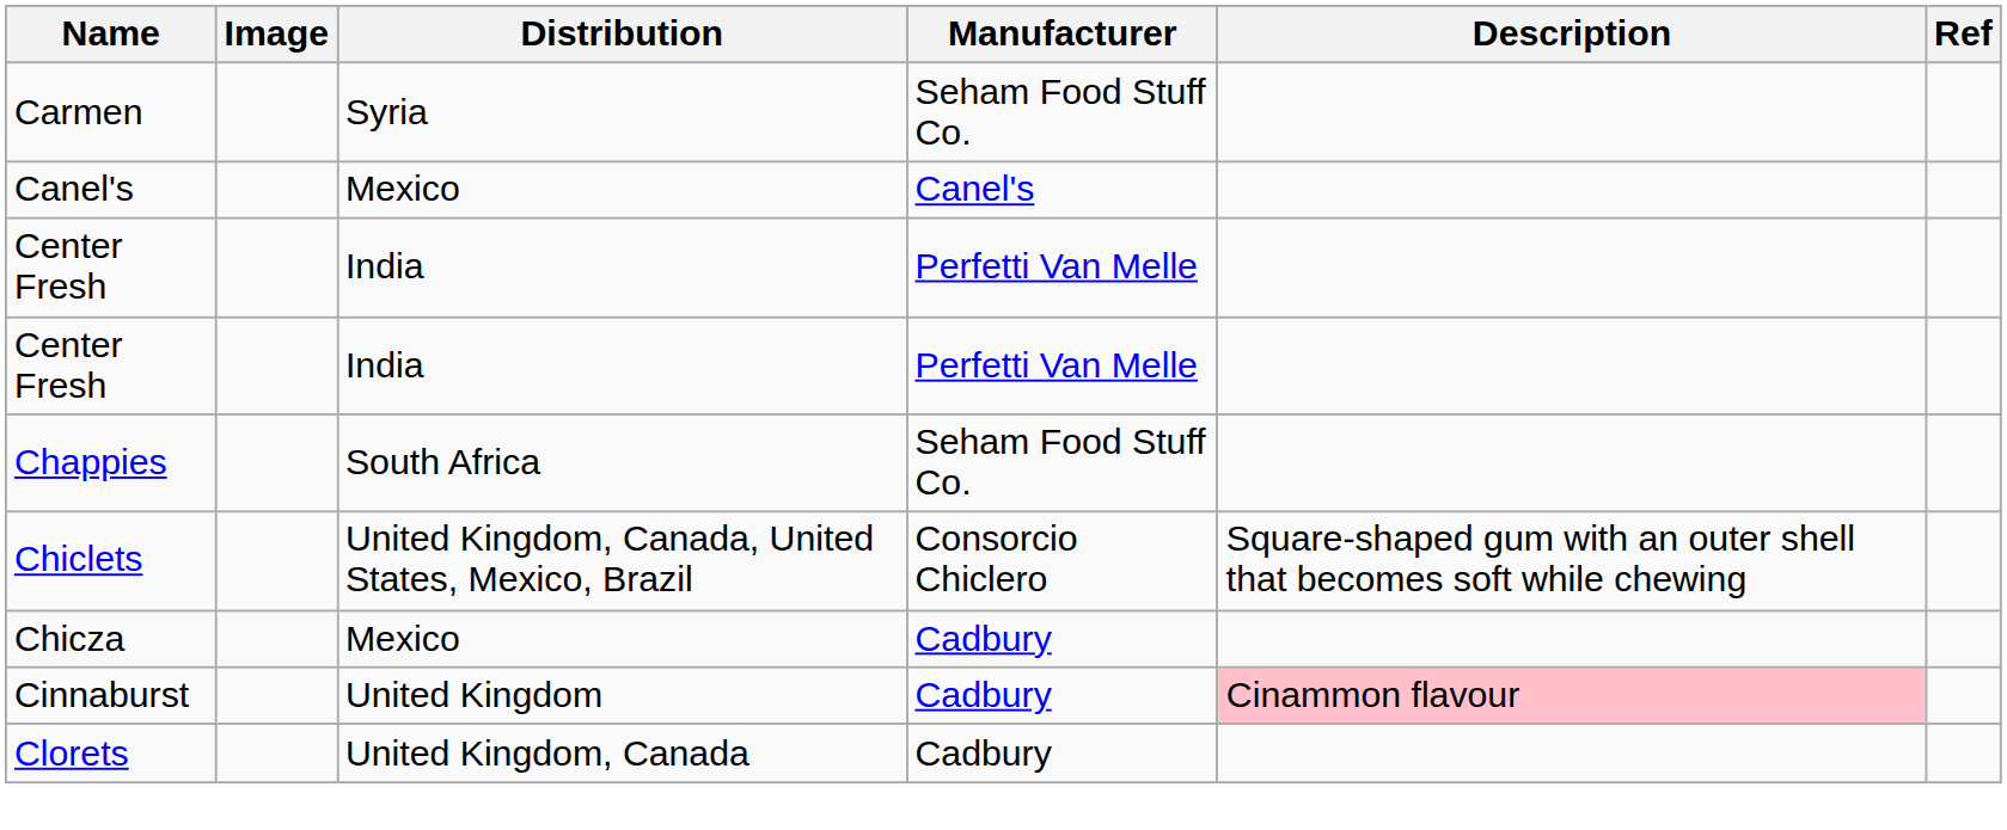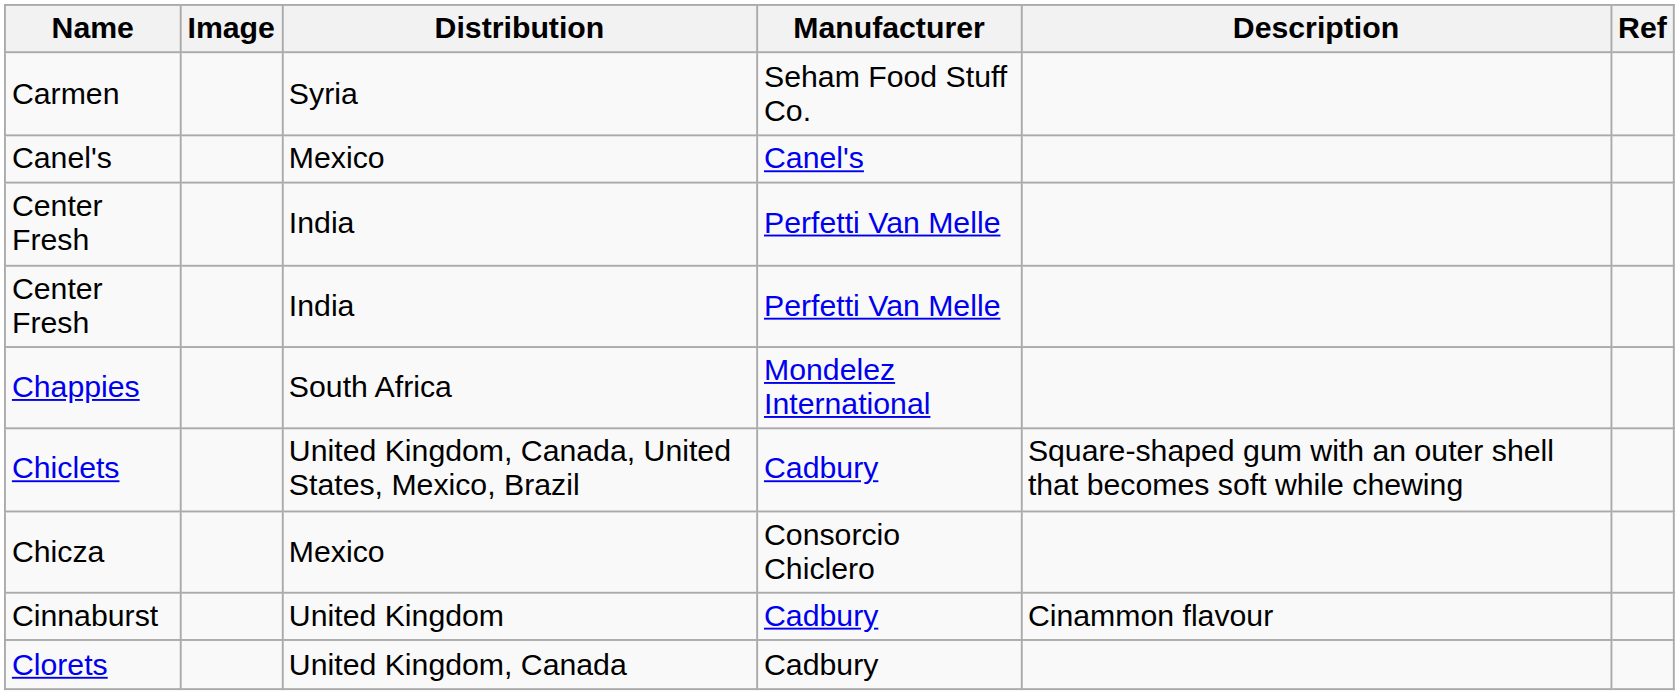 <table class="wikitable sortable" style="width:100%">
 <tr>
 <th>Name</th>
 <th class="unsortable">Image</th>
 <th>Distribution</th>
 <th>Manufacturer</th>
 <th>Description</th>
 <th>Ref</th>
 </tr>
 <tr>
 <td>Carmen</td>
 <td></td>
 <td>Syria</td>
 <td>Seham Food Stuff Co.</td>
 <td></td>
 <td></td>
 </tr>
 <tr>
 <td>Canel's</td>
 <td></td>
 <td>Mexico</td>
 <td><a href='#'>Canel's</a></td>
 <td></td>
 <td></td>
 </tr>
 <tr>
 <td>Center Fresh</td>
 <td></td>
 <td>India</td>
 <td><a href='#'>Perfetti Van Melle</a></td>
 <td></td>
 <td></td>
 </tr>
 <tr>
 <td>Center Fresh</td>
 <td></td>
 <td>India</td>
 <td><a href='#'>Perfetti Van Melle</a></td>
 <td></td>
 <td></td>
 </tr>
 <tr>
 <td><a href='#'>Chappies</a></td>
 <td></td>
 <td>South Africa</td>
-<td>Seham Food Stuff Co.</td>
+<td><a href='#'>Mondelez International</a></td>
 <td></td>
 <td></td>
 </tr>
 <tr>
 <td><a href='#'>Chiclets</a></td>
 <td></td>
 <td>United Kingdom, Canada, United States, Mexico, Brazil</td>
-<td>Consorcio Chiclero</td>
+<td><a href='#'>Cadbury</a></td>
 <td>Square-shaped gum with an outer shell that becomes soft while chewing</td>
 <td></td>
 </tr>
 <tr>
 <td>Chicza</td>
 <td></td>
 <td>Mexico</td>
-<td><a href='#'>Cadbury</a></td>
+<td>Consorcio Chiclero</td>
 <td></td>
 <td></td>
 </tr>
 <tr>
 <td>Cinnaburst</td>
 <td></td>
 <td>United Kingdom</td>
 <td><a href='#'>Cadbury</a></td>
-<td style="background: pink;">Cinammon flavour</td>
+<td>Cinammon flavour</td>
 <td></td>
 </tr>
 <tr>
 <td><a href='#'>Clorets</a></td>
 <td></td>
 <td>United Kingdom, Canada</td>
 <td>Cadbury</td>
 <td></td>
 <td></td>
 </tr>
 </table>
